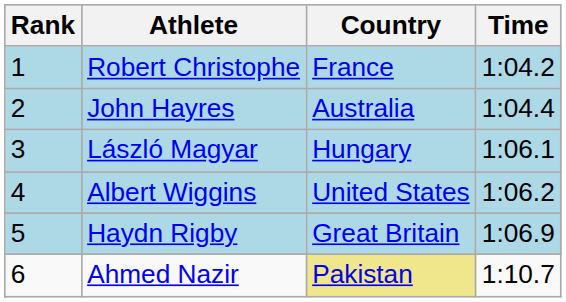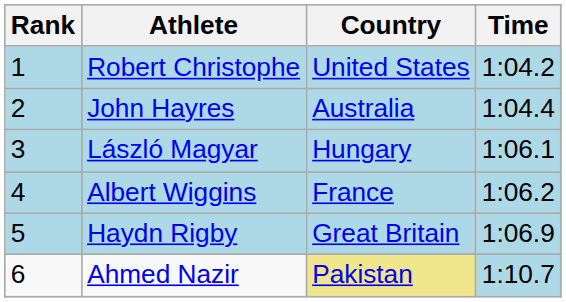 <table class="wikitable">
 <tr>
 <th>Rank</th>
 <th>Athlete</th>
 <th>Country</th>
 <th>Time</th>
 </tr>
 <tr bgcolor=lightblue>
 <td>1</td>
 <td><a href='#'>Robert Christophe</a></td>
-<td><a href='#'>France</a></td>
+<td><a href='#'>United States</a></td>
 <td>1:04.2</td>
 </tr>
 <tr bgcolor=lightblue>
 <td>2</td>
 <td><a href='#'>John Hayres</a></td>
 <td><a href='#'>Australia</a></td>
 <td>1:04.4</td>
 </tr>
 <tr bgcolor=lightblue>
 <td>3</td>
 <td><a href='#'>László Magyar</a></td>
 <td><a href='#'>Hungary</a></td>
 <td>1:06.1</td>
 </tr>
 <tr bgcolor=lightblue>
 <td>4</td>
 <td><a href='#'>Albert Wiggins</a></td>
-<td><a href='#'>United States</a></td>
+<td><a href='#'>France</a></td>
 <td>1:06.2</td>
 </tr>
 <tr bgcolor=lightblue>
 <td>5</td>
 <td><a href='#'>Haydn Rigby</a></td>
 <td><a href='#'>Great Britain</a></td>
 <td>1:06.9</td>
 </tr>
 <tr>
 <td>6</td>
 <td><a href='#'>Ahmed Nazir</a></td>
 <td style="background: khaki;"><a href='#'>Pakistan</a></td>
-<td>1:10.7</td>
+<td style="background: lightblue;">1:10.7</td>
 </tr>
 </table>
